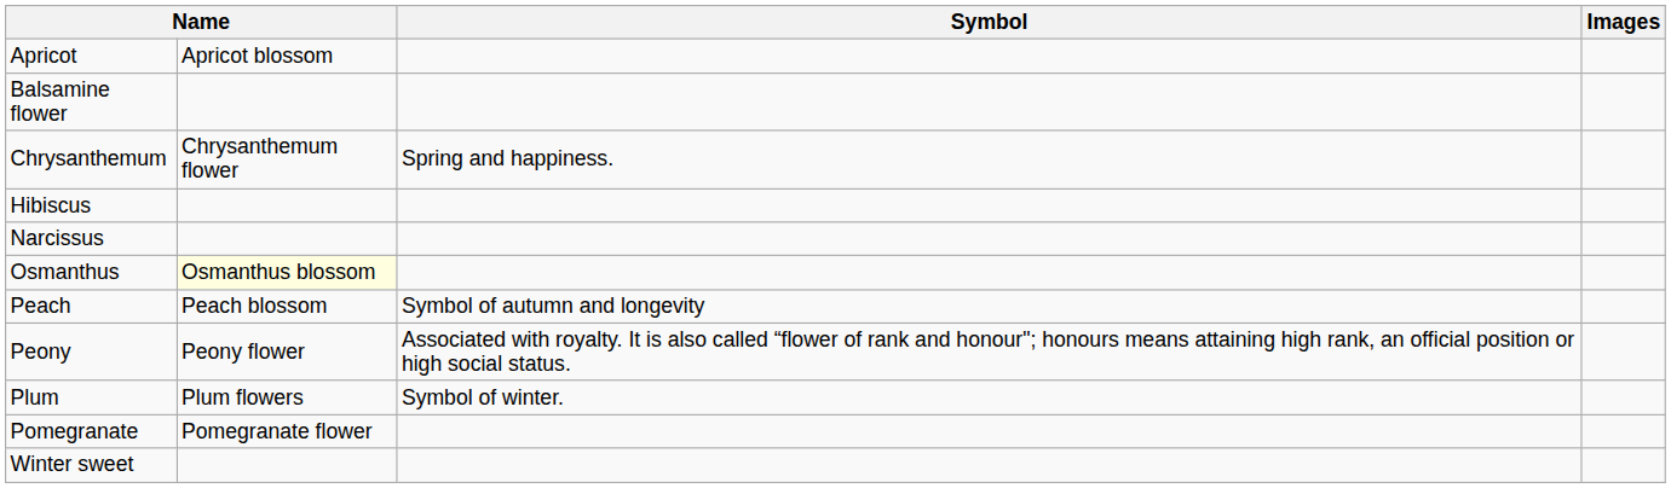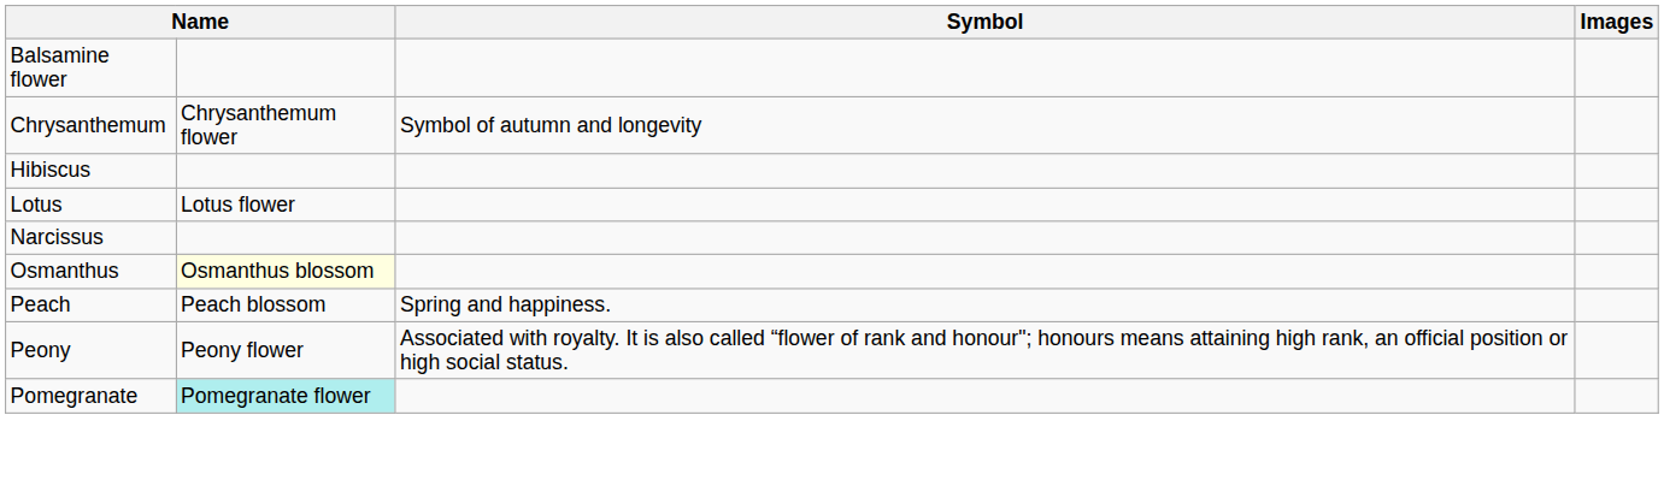 <table class="wikitable sortable mw-collapsible">
 <tr>
 <th colspan="2">Name</th>
 <th>Symbol</th>
 <th>Images</th>
-</tr>
-<tr>
-<td>Apricot</td>
-<td>Apricot blossom</td>
-<td></td>
-<td></td>
 </tr>
 <tr>
 <td>Balsamine flower</td>
 <td></td>
 <td></td>
 <td></td>
 </tr>
 <tr>
 <td>Chrysanthemum</td>
 <td>Chrysanthemum flower</td>
-<td>Spring and happiness.</td>
+<td>Symbol of autumn and longevity</td>
 <td></td>
 </tr>
 <tr>
 <td>Hibiscus</td>
 <td></td>
+<td></td>
+<td></td>
+</tr>
+<tr>
+<td>Lotus</td>
+<td>Lotus flower</td>
 <td></td>
 <td></td>
 </tr>
 <tr>
 <td>Narcissus</td>
 <td></td>
 <td></td>
 <td></td>
 </tr>
 <tr>
 <td>Osmanthus</td>
 <td style="background: lightyellow;">Osmanthus blossom</td>
 <td></td>
 <td></td>
 </tr>
 <tr>
 <td>Peach</td>
 <td>Peach blossom</td>
-<td>Symbol of autumn and longevity</td>
+<td>Spring and happiness.</td>
 <td></td>
 </tr>
 <tr>
 <td>Peony</td>
 <td>Peony flower</td>
 <td>Associated with royalty. It is also called “flower of rank and honour"; honours means attaining high rank, an official position or high social status.</td>
 <td></td>
 </tr>
 <tr>
-<td>Plum</td>
-<td>Plum flowers</td>
-<td>Symbol of winter.</td>
-<td></td>
-</tr>
-<tr>
 <td>Pomegranate</td>
-<td>Pomegranate flower</td>
-<td></td>
-<td></td>
-</tr>
-<tr>
-<td>Winter sweet</td>
-<td></td>
+<td style="background: paleturquoise;">Pomegranate flower</td>
 <td></td>
 <td></td>
 </tr>
 </table>
